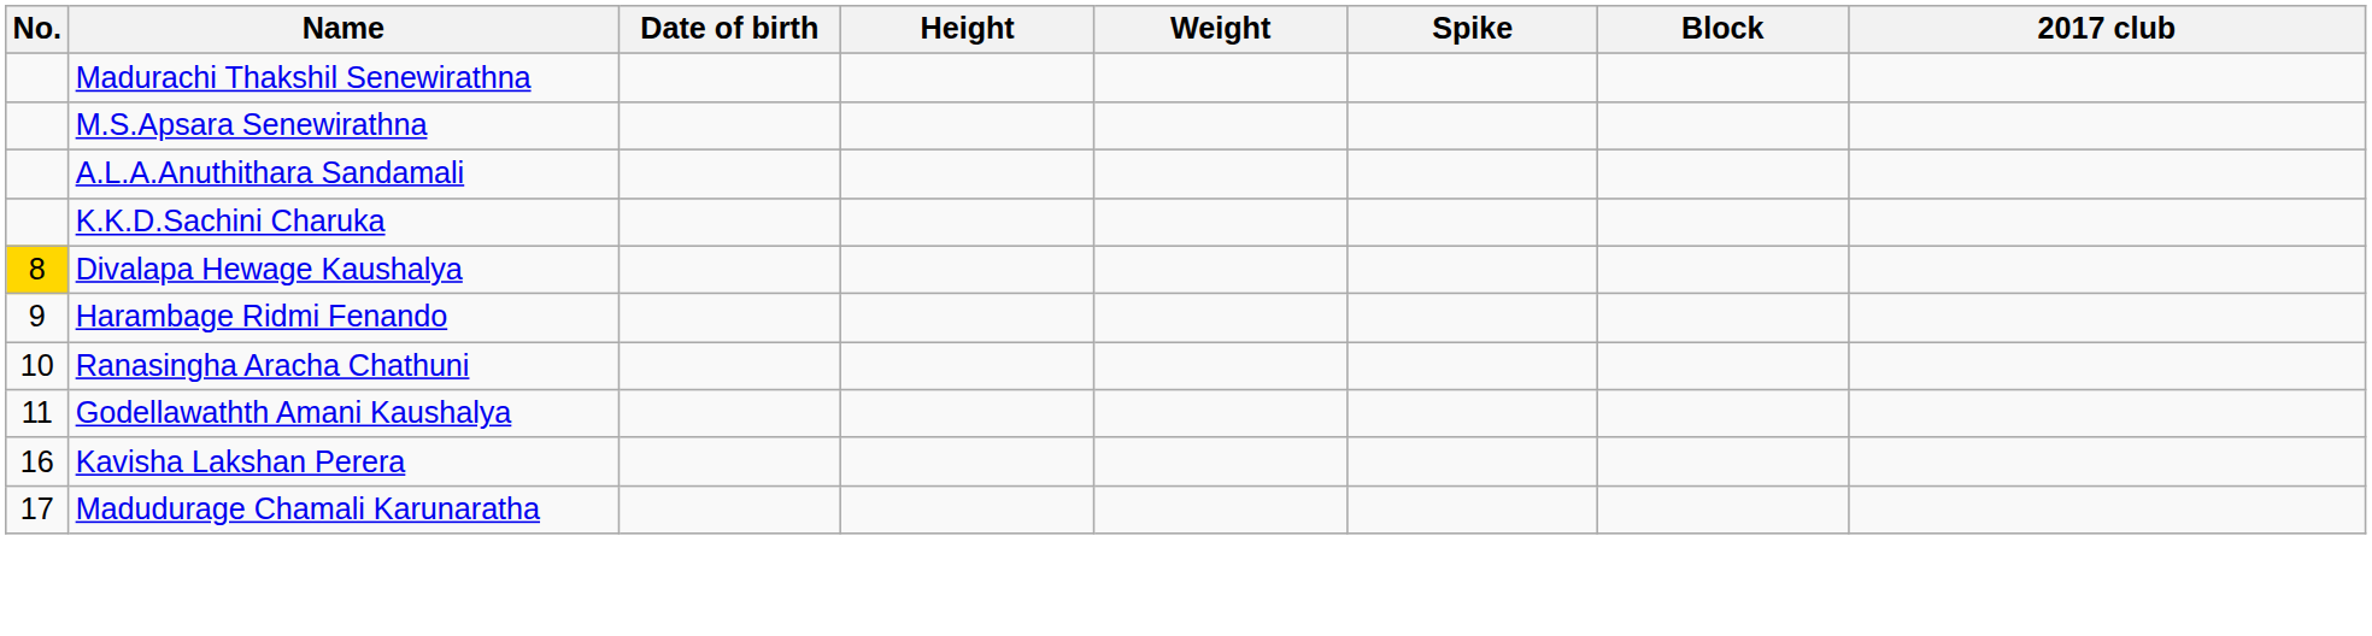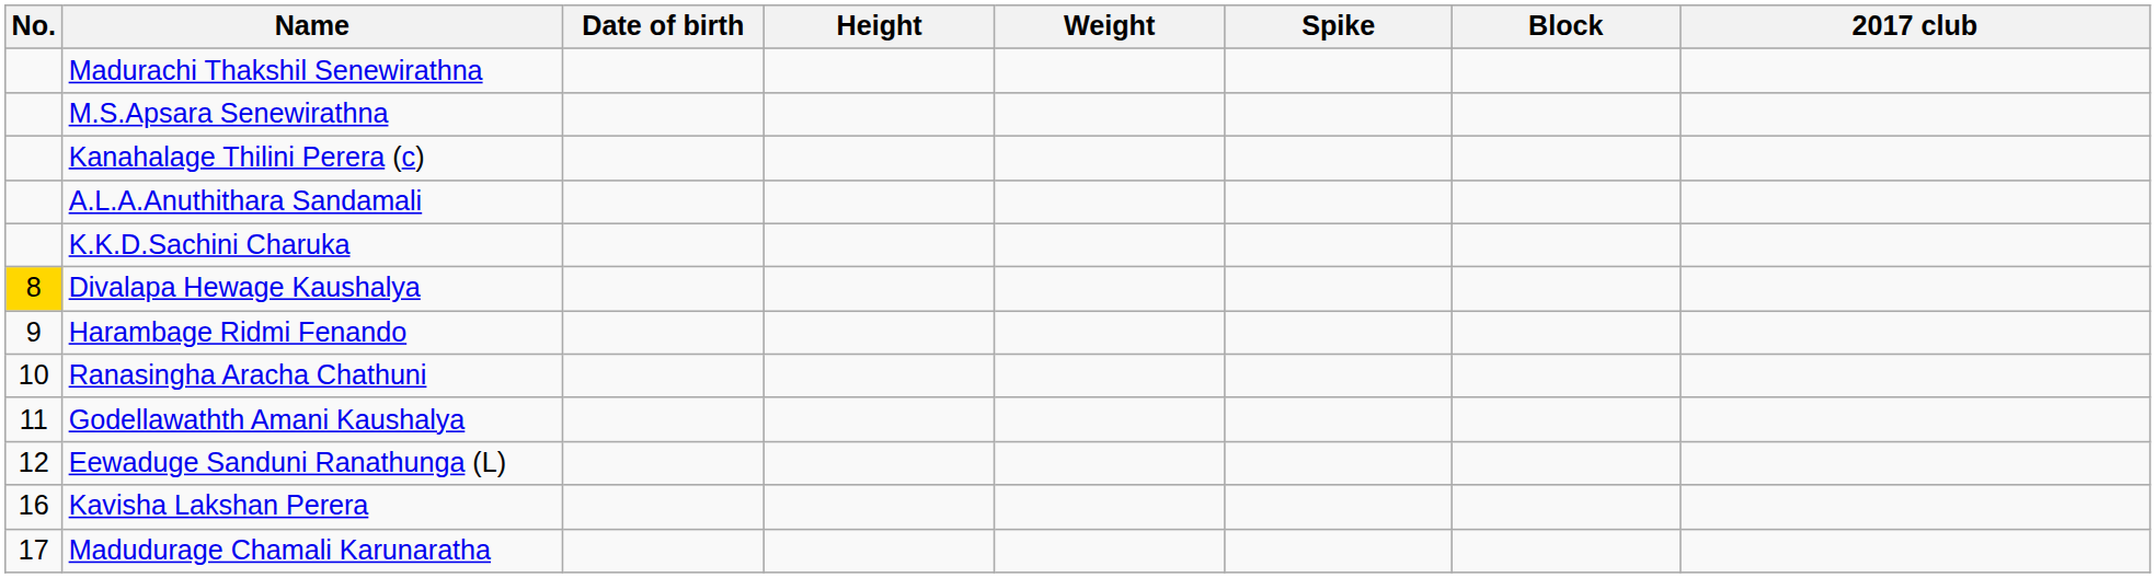 <table class="wikitable sortable" style="text-align:center;">
 <tr>
 <th>No.</th>
 <th style="width:20em">Name</th>
 <th style="width:8em">Date of birth</th>
 <th style="width:9em">Height</th>
 <th style="width:9em">Weight</th>
 <th style="width:9em">Spike</th>
 <th style="width:9em">Block</th>
 <th style="width:20em">2017 club</th>
 </tr>
 <tr>
 <td></td>
 <td align=left><a href='#'>Madurachi Thakshil Senewirathna</a></td>
 <td align=right></td>
 <td></td>
 <td></td>
 <td></td>
 <td></td>
 <td align=left></td>
 </tr>
 <tr>
 <td></td>
 <td align=left><a href='#'>M.S.Apsara Senewirathna</a></td>
+<td align=right></td>
+<td></td>
+<td></td>
+<td></td>
+<td></td>
+<td align=left></td>
+</tr>
+<tr>
+<td></td>
+<td align=left><a href='#'>Kanahalage Thilini Perera</a> (<a href='#'>c</a>)</td>
 <td align=right></td>
 <td></td>
 <td></td>
 <td></td>
 <td></td>
 <td align=left></td>
 </tr>
 <tr>
 <td></td>
 <td align=left><a href='#'>A.L.A.Anuthithara Sandamali</a></td>
 <td align=right></td>
 <td></td>
 <td></td>
 <td></td>
 <td></td>
 <td align=left></td>
 </tr>
 <tr>
 <td></td>
 <td align=left><a href='#'>K.K.D.Sachini Charuka</a></td>
 <td align=right></td>
 <td></td>
 <td></td>
 <td></td>
 <td></td>
 <td align=left></td>
 </tr>
 <tr>
 <td style="background: gold;">8</td>
 <td align=left><a href='#'>Divalapa Hewage Kaushalya</a></td>
 <td align=right></td>
 <td></td>
 <td></td>
 <td></td>
 <td></td>
 <td align=left></td>
 </tr>
 <tr>
 <td>9</td>
 <td align=left><a href='#'>Harambage Ridmi Fenando</a></td>
 <td align=right></td>
 <td></td>
 <td></td>
 <td></td>
 <td></td>
 <td align=left></td>
 </tr>
 <tr>
 <td>10</td>
 <td align=left><a href='#'>Ranasingha Aracha Chathuni</a></td>
 <td align=right></td>
 <td></td>
 <td></td>
 <td></td>
 <td></td>
 <td align=left></td>
 </tr>
 <tr>
 <td>11</td>
 <td align=left><a href='#'>Godellawathth Amani Kaushalya</a></td>
 <td align=right></td>
 <td></td>
 <td></td>
 <td></td>
 <td></td>
 <td align=left></td>
 </tr>
 <tr>
+<td>12</td>
+<td align=left><a href='#'>Eewaduge Sanduni Ranathunga</a> (L)</td>
+<td align=right></td>
+<td></td>
+<td></td>
+<td></td>
+<td></td>
+<td align=left></td>
+</tr>
+<tr>
 <td>16</td>
 <td align=left><a href='#'>Kavisha Lakshan Perera</a></td>
 <td align=right></td>
 <td></td>
 <td></td>
 <td></td>
 <td></td>
 <td align=left></td>
 </tr>
 <tr>
 <td>17</td>
 <td align=left><a href='#'>Madudurage Chamali Karunaratha</a></td>
 <td align=right></td>
 <td></td>
 <td></td>
 <td></td>
 <td></td>
 <td align=left></td>
 </tr>
 </table>
